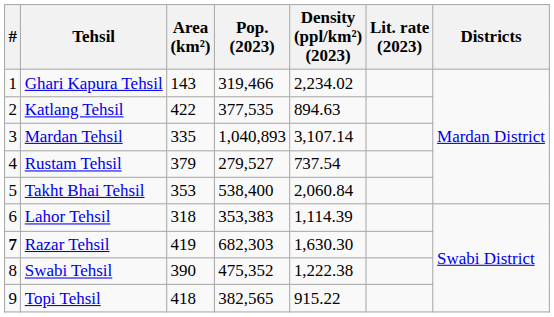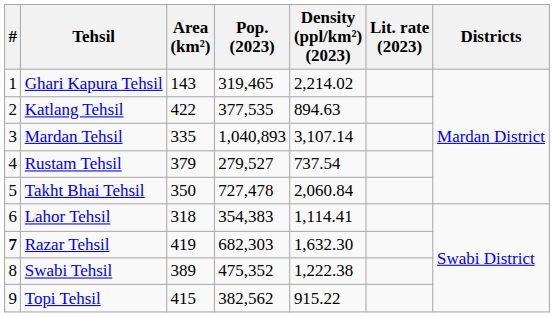 <table class="wikitable sortable">
 <tr>
 <th>#</th>
 <th>Tehsil</th>
 <th>Area<br>(km²)</th>
 <th>Pop.<br>(2023)</th>
 <th>Density<br>(ppl/km²)<br>(2023)</th>
 <th>Lit. rate<br>(2023)</th>
 <th>Districts</th>
 </tr>
 <tr>
 <td>1</td>
 <td><a href='#'>Ghari Kapura Tehsil</a></td>
 <td>143</td>
-<td>319,466</td>
-<td>2,234.02</td>
+<td>319,465</td>
+<td>2,214.02</td>
 <td></td>
 <td rowspan="5"><a href='#'>Mardan District</a></td>
 </tr>
 <tr>
 <td>2</td>
 <td><a href='#'>Katlang Tehsil</a></td>
 <td>422</td>
 <td>377,535</td>
 <td>894.63</td>
 <td></td>
 </tr>
 <tr>
 <td>3</td>
 <td><a href='#'>Mardan Tehsil</a></td>
 <td>335</td>
 <td>1,040,893</td>
 <td>3,107.14</td>
 <td></td>
 </tr>
 <tr>
 <td>4</td>
 <td><a href='#'>Rustam Tehsil</a></td>
 <td>379</td>
 <td>279,527</td>
 <td>737.54</td>
 <td></td>
 </tr>
 <tr>
 <td>5</td>
 <td><a href='#'>Takht Bhai Tehsil</a></td>
-<td>353</td>
-<td>538,400</td>
+<td>350</td>
+<td>727,478</td>
 <td>2,060.84</td>
 <td></td>
 </tr>
 <tr>
 <td>6</td>
 <td><a href='#'>Lahor Tehsil</a></td>
 <td>318</td>
-<td>353,383</td>
-<td>1,114.39</td>
+<td>354,383</td>
+<td>1,114.41</td>
 <td></td>
 <td rowspan="4"><a href='#'>Swabi District</a></td>
 </tr>
 <tr>
 <td><strong>7</strong></td>
 <td><a href='#'>Razar Tehsil</a></td>
 <td>419</td>
 <td>682,303</td>
-<td>1,630.30</td>
+<td>1,632.30</td>
 <td></td>
 </tr>
 <tr>
 <td>8</td>
 <td><a href='#'>Swabi Tehsil</a></td>
-<td>390</td>
+<td>389</td>
 <td>475,352</td>
 <td>1,222.38</td>
 <td></td>
 </tr>
 <tr>
 <td>9</td>
 <td><a href='#'>Topi Tehsil</a></td>
-<td>418</td>
-<td>382,565</td>
+<td>415</td>
+<td>382,562</td>
 <td>915.22</td>
 <td></td>
 </tr>
 </table>
